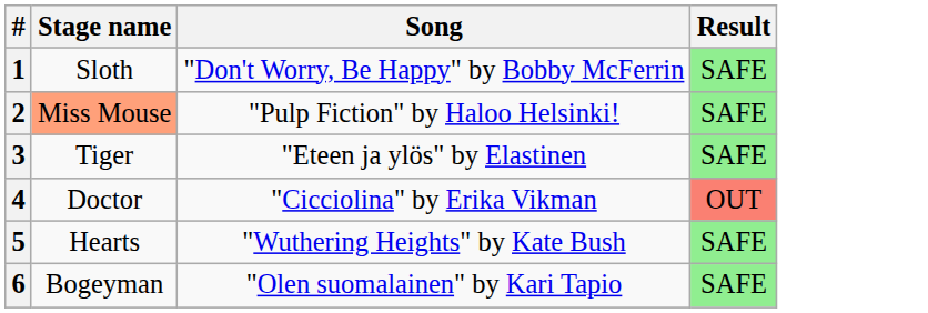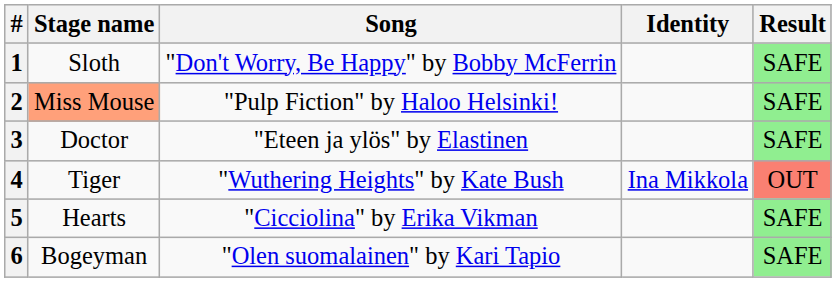 <table class="wikitable plainrowheaders" style="text-align: center;">
 <tr>
 <th>#</th>
 <th>Stage name</th>
 <th>Song</th>
+<th>Identity</th>
 <th>Result</th>
 </tr>
 <tr>
 <th>1</th>
 <td>Sloth</td>
 <td>"<a href='#'>Don't Worry, Be Happy</a>" by <a href='#'>Bobby McFerrin</a></td>
+<td></td>
 <td bgcolor=lightgreen>SAFE</td>
 </tr>
 <tr>
 <th>2</th>
 <td style="background: lightsalmon;">Miss Mouse</td>
 <td>"Pulp Fiction" by <a href='#'>Haloo Helsinki!</a></td>
+<td></td>
 <td bgcolor=lightgreen>SAFE</td>
 </tr>
 <tr>
 <th>3</th>
-<td>Tiger</td>
+<td>Doctor</td>
 <td>"Eteen ja ylös" by <a href='#'>Elastinen</a></td>
+<td></td>
 <td bgcolor=lightgreen>SAFE</td>
 </tr>
 <tr>
 <th>4</th>
-<td>Doctor</td>
-<td>"<a href='#'>Cicciolina</a>" by <a href='#'>Erika Vikman</a></td>
+<td>Tiger</td>
+<td>"<a href='#'>Wuthering Heights</a>" by <a href='#'>Kate Bush</a></td>
+<td><a href='#'>Ina Mikkola</a></td>
 <td bgcolor=salmon>OUT</td>
 </tr>
 <tr>
 <th>5</th>
 <td>Hearts</td>
-<td>"<a href='#'>Wuthering Heights</a>" by <a href='#'>Kate Bush</a></td>
+<td>"<a href='#'>Cicciolina</a>" by <a href='#'>Erika Vikman</a></td>
+<td></td>
 <td bgcolor=lightgreen>SAFE</td>
 </tr>
 <tr>
 <th>6</th>
 <td>Bogeyman</td>
 <td>"<a href='#'>Olen suomalainen</a>" by <a href='#'>Kari Tapio</a></td>
+<td></td>
 <td bgcolor=lightgreen>SAFE</td>
 </tr>
 </table>
